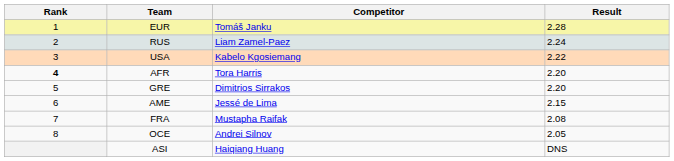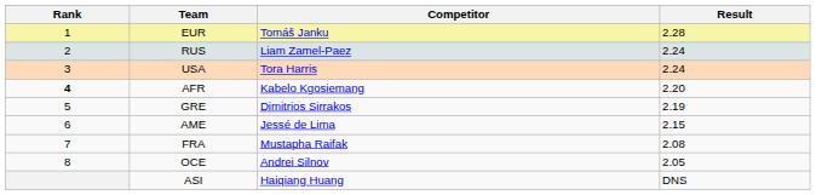 <table class="wikitable" width=70% style=text-align:center>
 <tr>
 <th>Rank</th>
 <th>Team</th>
 <th>Competitor</th>
 <th>Result</th>
 </tr>
 <tr bgcolor="#F7F6A8">
 <td>1</td>
 <td>EUR</td>
 <td align="left"><a href='#'>Tomáš Janku</a></td>
 <td align="left">2.28</td>
 </tr>
 <tr bgcolor="#DCE5E5">
 <td>2</td>
 <td>RUS</td>
 <td align="left"><a href='#'>Liam Zamel-Paez</a></td>
 <td align="left">2.24</td>
 </tr>
 <tr bgcolor="#FFDAB9">
 <td>3</td>
 <td>USA</td>
-<td align="left"><a href='#'>Kabelo Kgosiemang</a></td>
-<td align="left">2.22</td>
+<td align="left"><a href='#'>Tora Harris</a></td>
+<td align="left">2.24</td>
 </tr>
 <tr>
 <td><strong>4</strong></td>
 <td>AFR</td>
-<td align="left"><a href='#'>Tora Harris</a></td>
+<td align="left"><a href='#'>Kabelo Kgosiemang</a></td>
 <td align="left">2.20</td>
 </tr>
 <tr>
 <td>5</td>
 <td>GRE</td>
 <td align="left"><a href='#'>Dimitrios Sirrakos</a></td>
-<td align="left">2.20</td>
+<td align="left">2.19</td>
 </tr>
 <tr>
 <td>6</td>
 <td>AME</td>
 <td align="left"><a href='#'>Jessé de Lima</a></td>
 <td align="left">2.15</td>
 </tr>
 <tr>
 <td>7</td>
 <td>FRA</td>
 <td align="left"><a href='#'>Mustapha Raifak</a></td>
 <td align="left">2.08</td>
 </tr>
 <tr>
 <td>8</td>
 <td>OCE</td>
 <td align="left"><a href='#'>Andrei Silnov</a></td>
 <td align="left">2.05</td>
 </tr>
 <tr>
 <th></th>
 <td>ASI</td>
 <td align="left"><a href='#'>Haiqiang Huang</a></td>
 <td align="left">DNS</td>
 </tr>
 </table>
